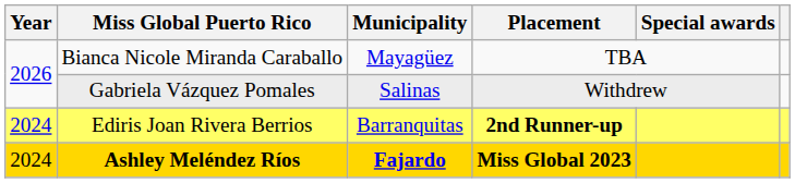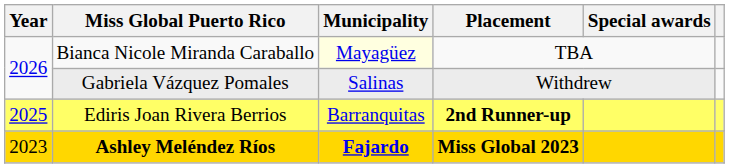 <table class="wikitable " style="font-size: 90%; text-align:center;">
 <tr>
 <th>Year</th>
 <th>Miss Global Puerto Rico</th>
 <th>Municipality</th>
 <th>Placement</th>
 <th>Special awards</th>
 <th></th>
 </tr>
 <tr>
 <td rowspan=2><a href='#'>2026</a></td>
 <td>Bianca Nicole Miranda Caraballo</td>
-<td><a href='#'>Mayagüez</a></td>
+<td style="background: lightyellow;"><a href='#'>Mayagüez</a></td>
 <td colspan=2>TBA</td>
 <td></td>
 </tr>
 <tr>
 <td style="background-color:#ececec;">Gabriela Vázquez Pomales</td>
 <td style="background-color:#ececec;"><a href='#'>Salinas</a></td>
 <td style="background-color:#ececec;" colspan=2>Withdrew</td>
 <td></td>
 </tr>
 <tr style="background-color:#FFFF66;">
-<td><a href='#'>2024</a></td>
+<td><a href='#'>2025</a></td>
 <td>Ediris Joan Rivera Berrios</td>
 <td><a href='#'>Barranquitas</a></td>
 <td><strong>2nd Runner-up</strong></td>
 <td></td>
 <td></td>
 </tr>
 <tr style="background-color:gold;">
-<td>2024</td>
+<td>2023</td>
 <td><strong>Ashley Meléndez Ríos</strong></td>
 <td><strong><a href='#'>Fajardo</a></strong></td>
 <td><strong>Miss Global 2023</strong></td>
 <td></td>
 <td></td>
 </tr>
 </table>
